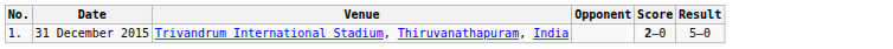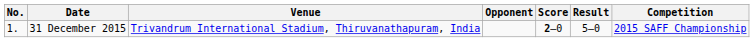 <table class="wikitable">
 <tr>
 <th>No.</th>
 <th>Date</th>
 <th>Venue</th>
 <th>Opponent</th>
 <th>Score</th>
 <th>Result</th>
+<th>Competition</th>
 </tr>
 <tr>
 <td>1.</td>
 <td>31 December 2015</td>
 <td><a href='#'>Trivandrum International Stadium</a>, <a href='#'>Thiruvanathapuram</a>, <a href='#'>India</a></td>
 <td></td>
 <td align=center><strong>2</strong>–0</td>
 <td align=center>5–0</td>
+<td><a href='#'>2015 SAFF Championship</a></td>
 </tr>
 </table>
